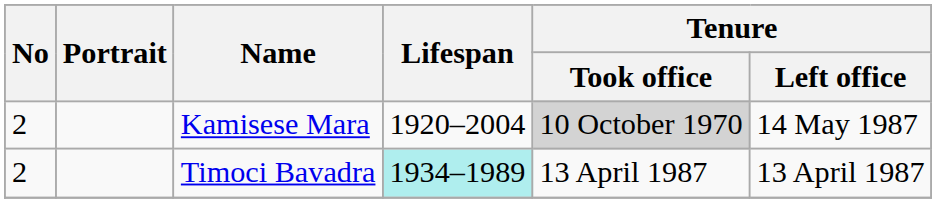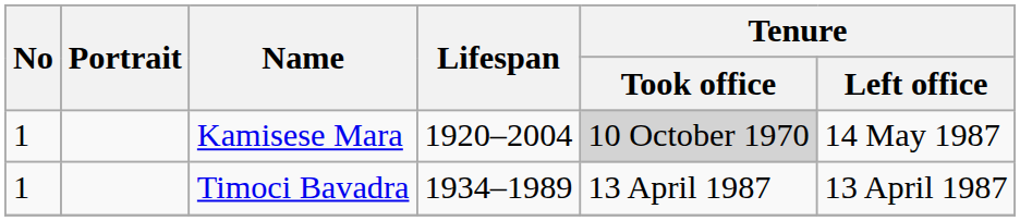 <table class="wikitable">
 <tr>
 <th scope="col" rowspan="2">No</th>
 <th scope="col" rowspan="2">Portrait</th>
 <th scope="col" rowspan="2">Name</th>
 <th scope="col" rowspan="2">Lifespan</th>
 <th scope="col" colspan="2">Tenure</th>
 </tr>
 <tr>
 <th scope="col">Took office</th>
 <th scope="col">Left office</th>
 </tr>
 <tr>
-<td>2</td>
+<td>1</td>
 <td></td>
 <td><a href='#'>Kamisese Mara</a></td>
 <td>1920–2004</td>
 <td style="background: lightgrey;">10 October 1970</td>
 <td>14 May 1987</td>
 </tr>
 <tr>
-<td>2</td>
+<td>1</td>
 <td></td>
 <td><a href='#'>Timoci Bavadra</a></td>
-<td style="background: paleturquoise;">1934–1989</td>
+<td>1934–1989</td>
 <td>13 April 1987</td>
 <td>13 April 1987</td>
 </tr>
 <tr>
 </tr>
 </table>
